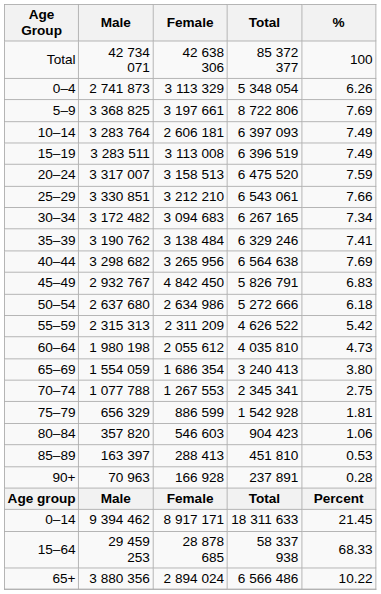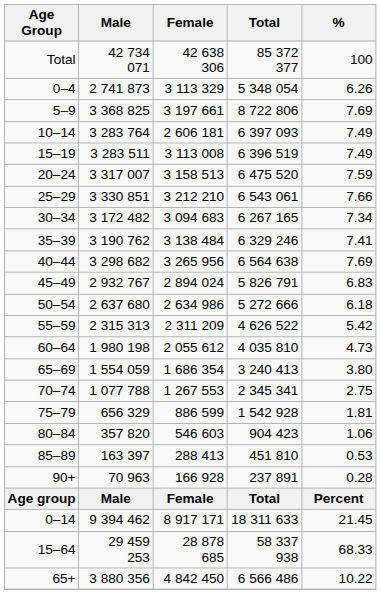 <table class="wikitable">
 <tr>
 <th width="80pt">Age Group</th>
 <th width="80pt">Male</th>
 <th width="80pt">Female</th>
 <th width="80pt">Total</th>
 <th width="80pt">%</th>
 </tr>
 <tr>
 <td align="right">Total</td>
 <td align="right">42 734 071</td>
 <td align="right">42 638 306</td>
 <td align="right">85 372 377</td>
 <td align="right">100</td>
 </tr>
 <tr>
 <td align="right">0–4</td>
 <td align="right">2 741 873</td>
 <td align="right">3 113 329</td>
 <td align="right">5 348 054</td>
 <td align="right">6.26</td>
 </tr>
 <tr>
 <td align="right">5–9</td>
 <td align="right">3 368 825</td>
 <td align="right">3 197 661</td>
 <td align="right">8 722 806</td>
 <td align="right">7.69</td>
 </tr>
 <tr>
 <td align="right">10–14</td>
 <td align="right">3 283 764</td>
 <td align="right">2 606 181</td>
 <td align="right">6 397 093</td>
 <td align="right">7.49</td>
 </tr>
 <tr>
 <td align="right">15–19</td>
 <td align="right">3 283 511</td>
 <td align="right">3 113 008</td>
 <td align="right">6 396 519</td>
 <td align="right">7.49</td>
 </tr>
 <tr>
 <td align="right">20–24</td>
 <td align="right">3 317 007</td>
 <td align="right">3 158 513</td>
 <td align="right">6 475 520</td>
 <td align="right">7.59</td>
 </tr>
 <tr>
 <td align="right">25–29</td>
 <td align="right">3 330 851</td>
 <td align="right">3 212 210</td>
 <td align="right">6 543 061</td>
 <td align="right">7.66</td>
 </tr>
 <tr>
 <td align="right">30–34</td>
 <td align="right">3 172 482</td>
 <td align="right">3 094 683</td>
 <td align="right">6 267 165</td>
 <td align="right">7.34</td>
 </tr>
 <tr>
 <td align="right">35–39</td>
 <td align="right">3 190 762</td>
 <td align="right">3 138 484</td>
 <td align="right">6 329 246</td>
 <td align="right">7.41</td>
 </tr>
 <tr>
 <td align="right">40–44</td>
 <td align="right">3 298 682</td>
 <td align="right">3 265 956</td>
 <td align="right">6 564 638</td>
 <td align="right">7.69</td>
 </tr>
 <tr>
 <td align="right">45–49</td>
 <td align="right">2 932 767</td>
-<td align="right">4 842 450</td>
+<td align="right">2 894 024</td>
 <td align="right">5 826 791</td>
 <td align="right">6.83</td>
 </tr>
 <tr>
 <td align="right">50–54</td>
 <td align="right">2 637 680</td>
 <td align="right">2 634 986</td>
 <td align="right">5 272 666</td>
 <td align="right">6.18</td>
 </tr>
 <tr>
 <td align="right">55–59</td>
 <td align="right">2 315 313</td>
 <td align="right">2 311 209</td>
 <td align="right">4 626 522</td>
 <td align="right">5.42</td>
 </tr>
 <tr>
 <td align="right">60–64</td>
 <td align="right">1 980 198</td>
 <td align="right">2 055 612</td>
 <td align="right">4 035 810</td>
 <td align="right">4.73</td>
 </tr>
 <tr>
 <td align="right">65–69</td>
 <td align="right">1 554 059</td>
 <td align="right">1 686 354</td>
 <td align="right">3 240 413</td>
 <td align="right">3.80</td>
 </tr>
 <tr>
 <td align="right">70–74</td>
 <td align="right">1 077 788</td>
 <td align="right">1 267 553</td>
 <td align="right">2 345 341</td>
 <td align="right">2.75</td>
 </tr>
 <tr>
 <td align="right">75–79</td>
 <td align="right">656 329</td>
 <td align="right">886 599</td>
 <td align="right">1 542 928</td>
 <td align="right">1.81</td>
 </tr>
 <tr>
 <td align="right">80–84</td>
 <td align="right">357 820</td>
 <td align="right">546 603</td>
 <td align="right">904 423</td>
 <td align="right">1.06</td>
 </tr>
 <tr>
 <td align="right">85–89</td>
 <td align="right">163 397</td>
 <td align="right">288 413</td>
 <td align="right">451 810</td>
 <td align="right">0.53</td>
 </tr>
 <tr>
 <td align="right">90+</td>
 <td align="right">70 963</td>
 <td align="right">166 928</td>
 <td align="right">237 891</td>
 <td align="right">0.28</td>
 </tr>
 <tr>
 <th width="50">Age group</th>
 <th width="80pt">Male</th>
 <th width="80">Female</th>
 <th width="80">Total</th>
 <th width="50">Percent</th>
 </tr>
 <tr>
 <td align="right">0–14</td>
 <td align="right">9 394 462</td>
 <td align="right">8 917 171</td>
 <td align="right">18 311 633</td>
 <td align="right">21.45</td>
 </tr>
 <tr>
 <td align="right">15–64</td>
 <td align="right">29 459 253</td>
 <td align="right">28 878 685</td>
 <td align="right">58 337 938</td>
 <td align="right">68.33</td>
 </tr>
 <tr>
 <td align="right">65+</td>
 <td align="right">3 880 356</td>
-<td align="right">2 894 024</td>
+<td align="right">4 842 450</td>
 <td align="right">6 566 486</td>
 <td align="right">10.22</td>
 </tr>
 <tr>
 </tr>
 </table>
